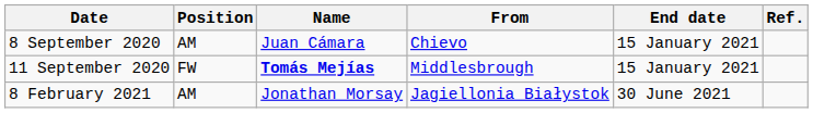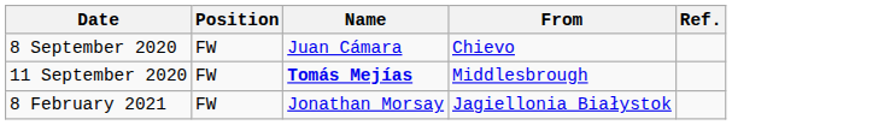 <table class="wikitable">
 <tr>
 <th>Date</th>
 <th>Position</th>
 <th>Name</th>
 <th>From</th>
-<th>End date</th>
 <th>Ref.</th>
 </tr>
 <tr>
 <td>8 September 2020</td>
-<td>AM</td>
+<td>FW</td>
 <td> <a href='#'>Juan Cámara</a></td>
 <td> <a href='#'>Chievo</a></td>
-<td>15 January 2021</td>
 <td></td>
 </tr>
 <tr>
 <td>11 September 2020</td>
 <td>FW</td>
 <td><strong> <a href='#'>Tomás Mejías</a></strong></td>
 <td> <a href='#'>Middlesbrough</a></td>
-<td>15 January 2021</td>
 <td></td>
 </tr>
 <tr>
 <td>8 February 2021</td>
-<td>AM</td>
+<td>FW</td>
 <td> <a href='#'>Jonathan Morsay</a></td>
 <td> <a href='#'>Jagiellonia Białystok</a></td>
-<td>30 June 2021</td>
 <td></td>
 </tr>
 </table>
